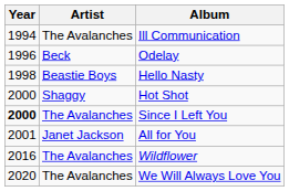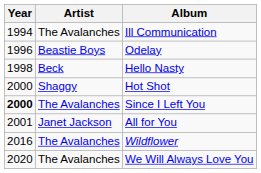 <table class="wikitable">
 <tr>
 <th>Year</th>
 <th>Artist</th>
 <th>Album</th>
 </tr>
 <tr>
 <td>1994</td>
 <td>The Avalanches</td>
 <td><a href='#'>Ill Communication</a></td>
 </tr>
 <tr>
 <td>1996</td>
-<td><a href='#'>Beck</a></td>
+<td><a href='#'>Beastie Boys</a></td>
 <td><a href='#'>Odelay</a></td>
 </tr>
 <tr>
 <td>1998</td>
-<td><a href='#'>Beastie Boys</a></td>
+<td><a href='#'>Beck</a></td>
 <td><a href='#'>Hello Nasty</a></td>
 </tr>
 <tr>
 <td>2000</td>
 <td><a href='#'>Shaggy</a></td>
 <td><a href='#'>Hot Shot</a></td>
 </tr>
 <tr>
 <td><strong>2000</strong></td>
 <td><a href='#'>The Avalanches</a></td>
 <td><a href='#'>Since I Left You</a></td>
 </tr>
 <tr>
 <td>2001</td>
 <td><a href='#'>Janet Jackson</a></td>
 <td><a href='#'>All for You</a></td>
 </tr>
 <tr>
 <td>2016</td>
 <td><a href='#'>The Avalanches</a></td>
 <td><em><a href='#'>Wildflower</a></em></td>
 </tr>
 <tr>
 <td>2020</td>
 <td>The Avalanches</td>
 <td><a href='#'>We Will Always Love You</a></td>
 </tr>
 </table>
